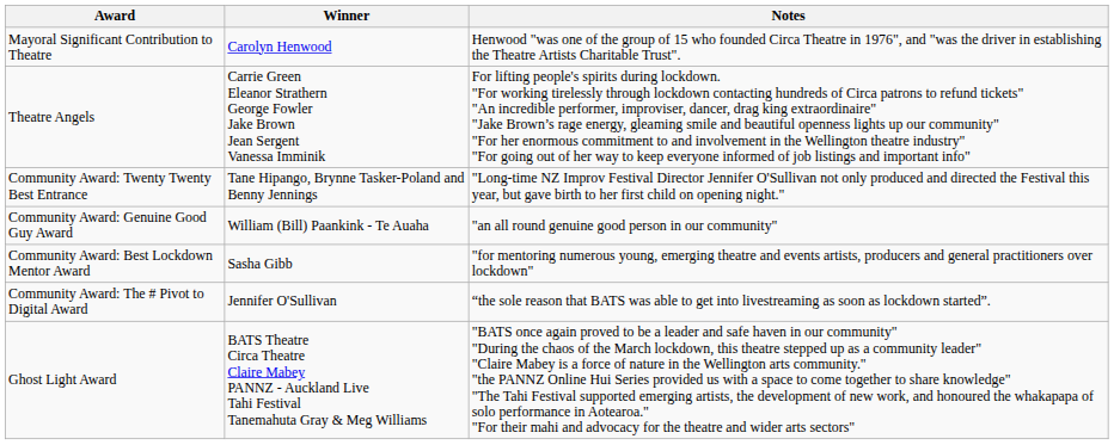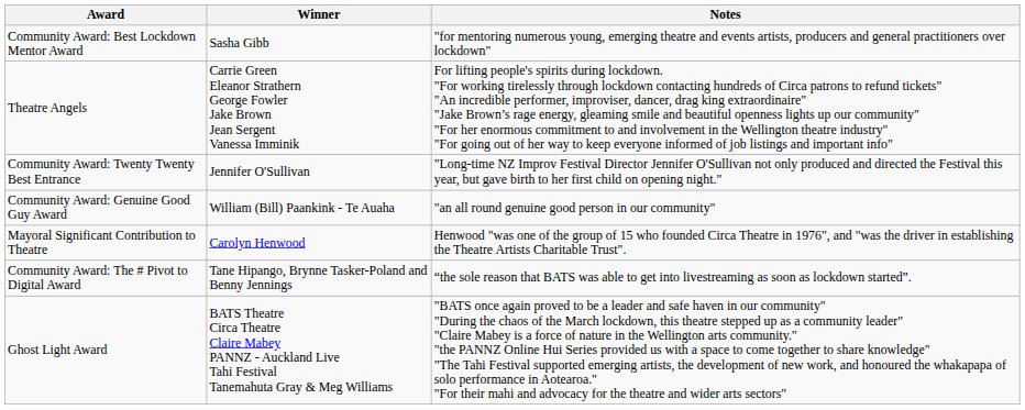 <table class="wikitable">
 <tr>
 <th>Award</th>
 <th>Winner</th>
 <th>Notes</th>
 </tr>
 <tr>
-<td>Mayoral Significant Contribution to Theatre</td>
-<td><a href='#'>Carolyn Henwood</a></td>
-<td>Henwood "was one of the group of 15 who founded Circa Theatre in 1976", and "was the driver in establishing the Theatre Artists Charitable Trust".</td>
+<td>Community Award: Best Lockdown Mentor Award</td>
+<td>Sasha Gibb</td>
+<td>"for mentoring numerous young, emerging theatre and events artists, producers and general practitioners over lockdown"</td>
 </tr>
 <tr>
 <td>Theatre Angels</td>
 <td>Carrie Green<br>Eleanor Strathern<br>George Fowler<br>Jake Brown<br>Jean Sergent<br>Vanessa Imminik</td>
 <td>For lifting people's spirits during lockdown.<br>"For working tirelessly through lockdown contacting hundreds of Circa patrons to refund tickets"<br>"An incredible performer, improviser, dancer, drag king extraordinaire"<br>"Jake Brown’s rage energy, gleaming smile and beautiful openness lights up our community"<br>"For her enormous commitment to and involvement in the Wellington theatre industry"<br>"For going out of her way to keep everyone informed of job listings and important info"</td>
 </tr>
 <tr>
 <td>Community Award: Twenty Twenty Best Entrance</td>
-<td>Tane Hipango, Brynne Tasker-Poland and Benny Jennings</td>
+<td>Jennifer O'Sullivan</td>
 <td>"Long-time NZ Improv Festival Director Jennifer O'Sullivan not only produced and directed the Festival this year, but gave birth to her first child on opening night."</td>
 </tr>
 <tr>
 <td>Community Award: Genuine Good Guy Award</td>
 <td>William (Bill) Paankink - Te Auaha</td>
 <td>"an all round genuine good person in our community"</td>
 </tr>
 <tr>
-<td>Community Award: Best Lockdown Mentor Award</td>
-<td>Sasha Gibb</td>
-<td>"for mentoring numerous young, emerging theatre and events artists, producers and general practitioners over lockdown"</td>
+<td>Mayoral Significant Contribution to Theatre</td>
+<td><a href='#'>Carolyn Henwood</a></td>
+<td>Henwood "was one of the group of 15 who founded Circa Theatre in 1976", and "was the driver in establishing the Theatre Artists Charitable Trust".</td>
 </tr>
 <tr>
 <td>Community Award: The # Pivot to Digital Award</td>
-<td>Jennifer O'Sullivan</td>
+<td>Tane Hipango, Brynne Tasker-Poland and Benny Jennings</td>
 <td>“the sole reason that BATS was able to get into livestreaming as soon as lockdown started”.</td>
 </tr>
 <tr>
 <td>Ghost Light Award</td>
 <td>BATS Theatre<br>Circa Theatre<br><a href='#'>Claire Mabey</a><br>PANNZ - Auckland Live<br>Tahi Festival<br>Tanemahuta Gray & Meg Williams</td>
 <td>"BATS once again proved to be a leader and safe haven in our community"<br>"During the chaos of the March lockdown, this theatre stepped up as a community leader"<br>"Claire Mabey is a force of nature in the Wellington arts community."<br>"the PANNZ Online Hui Series provided us with a space to come together to share knowledge"<br>"The Tahi Festival supported emerging artists, the development of new work, and honoured the whakapapa of solo performance in Aotearoa."<br>"For their mahi and advocacy for the theatre and wider arts sectors"</td>
 </tr>
 </table>
